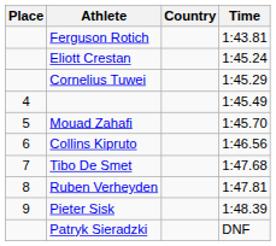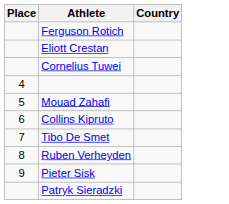 <table class="wikitable">
 <tr>
 <th>Place</th>
 <th>Athlete</th>
 <th>Country</th>
-<th>Time</th>
 </tr>
 <tr>
 <td align=center></td>
 <td><a href='#'>Ferguson Rotich</a></td>
 <td></td>
-<td>1:43.81</td>
 </tr>
 <tr>
 <td align=center></td>
 <td><a href='#'>Eliott Crestan</a></td>
 <td></td>
-<td>1:45.24</td>
 </tr>
 <tr>
 <td align=center></td>
 <td><a href='#'>Cornelius Tuwei</a></td>
 <td></td>
-<td>1:45.29</td>
 </tr>
 <tr>
 <td align=center>4</td>
 <td></td>
 <td></td>
-<td>1:45.49</td>
 </tr>
 <tr>
 <td align=center>5</td>
 <td><a href='#'>Mouad Zahafi</a></td>
 <td></td>
-<td>1:45.70</td>
 </tr>
 <tr>
 <td align=center>6</td>
 <td><a href='#'>Collins Kipruto</a></td>
 <td></td>
-<td>1:46.56</td>
 </tr>
 <tr>
 <td align=center>7</td>
 <td><a href='#'>Tibo De Smet</a></td>
 <td></td>
-<td>1:47.68</td>
 </tr>
 <tr>
 <td align=center>8</td>
 <td><a href='#'>Ruben Verheyden</a></td>
 <td></td>
-<td>1:47.81</td>
 </tr>
 <tr>
 <td align=center>9</td>
 <td><a href='#'>Pieter Sisk</a></td>
 <td></td>
-<td>1:48.39</td>
 </tr>
 <tr>
 <td align=center></td>
 <td><a href='#'>Patryk Sieradzki</a></td>
 <td></td>
-<td>DNF</td>
 </tr>
 </table>
